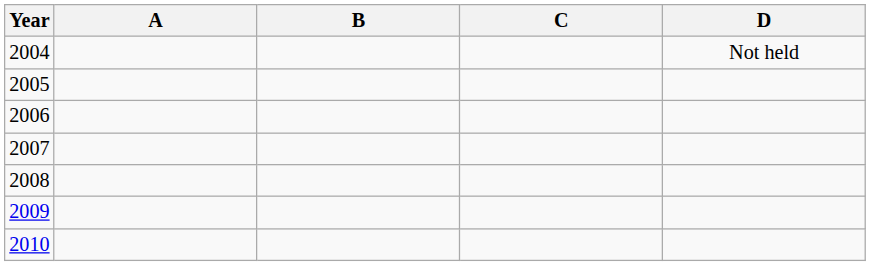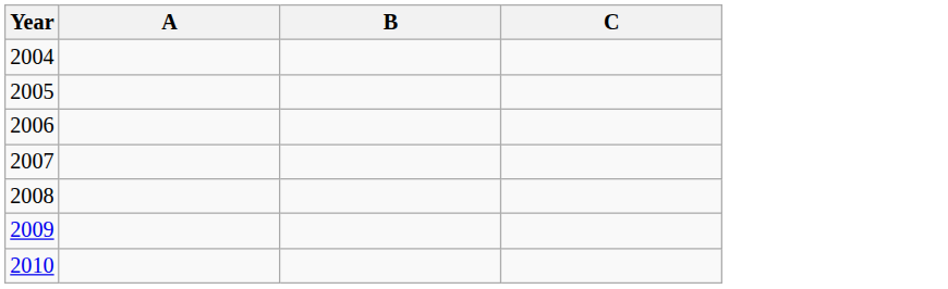 <table class="wikitable" style="text-align: center;">
 <tr>
 <th>Year</th>
 <th style="width:9.6em;">A</th>
 <th style="width:9.6em;">B</th>
 <th style="width:9.6em;">C</th>
-<th style="width:9.6em;">D</th>
 </tr>
 <tr>
 <td>2004</td>
 <td></td>
 <td></td>
 <td></td>
-<td>Not held</td>
 </tr>
 <tr>
 <td>2005</td>
-<td></td>
 <td></td>
 <td></td>
 <td></td>
 </tr>
 <tr>
 <td>2006</td>
 <td></td>
 <td></td>
 <td></td>
-<td></td>
 </tr>
 <tr>
 <td>2007</td>
-<td></td>
 <td></td>
 <td></td>
 <td></td>
 </tr>
 <tr>
 <td>2008</td>
 <td></td>
 <td></td>
 <td></td>
-<td></td>
 </tr>
 <tr>
 <td><a href='#'>2009</a></td>
-<td></td>
 <td></td>
 <td></td>
 <td></td>
 </tr>
 <tr>
 <td><a href='#'>2010</a></td>
 <td></td>
 <td></td>
 <td></td>
-<td></td>
 </tr>
 </table>
